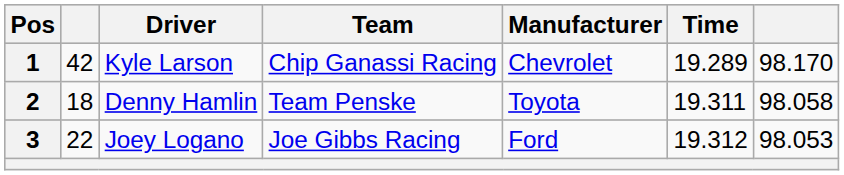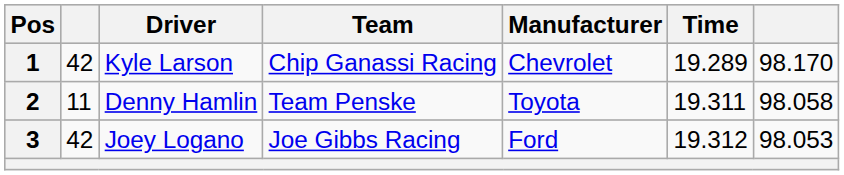 <table class="wikitable" style="font-size:95%">
 <tr>
 <th>Pos</th>
 <th></th>
 <th>Driver</th>
 <th>Team</th>
 <th>Manufacturer</th>
 <th>Time</th>
 <th></th>
 </tr>
 <tr>
 <th>1</th>
 <td>42</td>
 <td><a href='#'>Kyle Larson</a></td>
 <td><a href='#'>Chip Ganassi Racing</a></td>
 <td><a href='#'>Chevrolet</a></td>
 <td>19.289</td>
 <td>98.170</td>
 </tr>
 <tr>
 <th>2</th>
-<td>18</td>
+<td>11</td>
 <td><a href='#'>Denny Hamlin</a></td>
 <td><a href='#'>Team Penske</a></td>
 <td><a href='#'>Toyota</a></td>
 <td>19.311</td>
 <td>98.058</td>
 </tr>
 <tr>
 <th>3</th>
-<td>22</td>
+<td>42</td>
 <td><a href='#'>Joey Logano</a></td>
 <td><a href='#'>Joe Gibbs Racing</a></td>
 <td><a href='#'>Ford</a></td>
 <td>19.312</td>
 <td>98.053</td>
 </tr>
 <tr>
 <th colspan="7"></th>
 </tr>
 </table>
